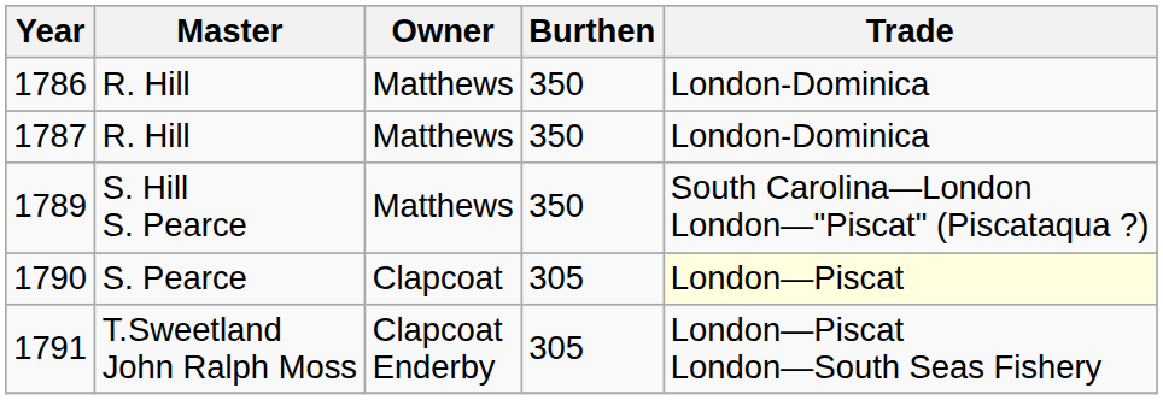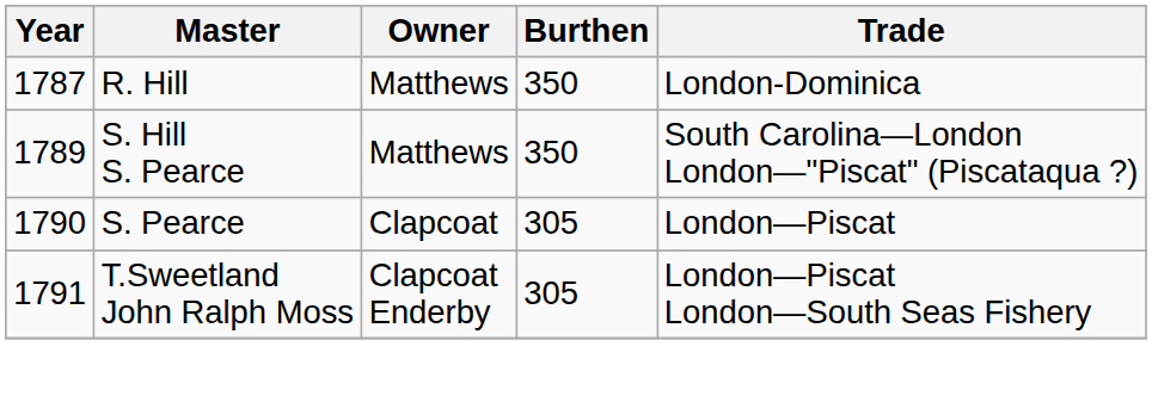 <table class="sortable wikitable">
 <tr>
 <th>Year</th>
 <th>Master</th>
 <th>Owner</th>
 <th>Burthen</th>
 <th>Trade</th>
-</tr>
-<tr>
-<td>1786</td>
-<td>R. Hill</td>
-<td>Matthews</td>
-<td>350</td>
-<td>London-Dominica</td>
 </tr>
 <tr>
 <td>1787</td>
 <td>R. Hill</td>
 <td>Matthews</td>
 <td>350</td>
 <td>London-Dominica</td>
 </tr>
 <tr>
 <td>1789</td>
 <td>S. Hill<br>S. Pearce</td>
 <td>Matthews</td>
 <td>350</td>
 <td>South Carolina—London<br>London—"Piscat" (Piscataqua ?)</td>
 </tr>
 <tr>
 <td>1790</td>
 <td>S. Pearce</td>
 <td>Clapcoat</td>
 <td>305</td>
-<td style="background: lightyellow;">London—Piscat</td>
+<td>London—Piscat</td>
 </tr>
 <tr>
 <td>1791</td>
 <td>T.Sweetland<br>John Ralph Moss</td>
 <td>Clapcoat<br>Enderby</td>
 <td>305</td>
 <td>London—Piscat<br>London—South Seas Fishery</td>
 </tr>
 <tr>
 </tr>
 </table>
